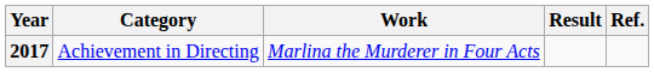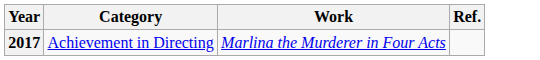 <table class="wikitable plainrowheaders sortable">
 <tr>
 <th>Year</th>
 <th>Category</th>
 <th>Work</th>
-<th>Result</th>
 <th class="unsortable">Ref.</th>
 </tr>
 <tr>
 <th>2017</th>
 <td><a href='#'>Achievement in Directing</a></td>
 <td><em><a href='#'>Marlina the Murderer in Four Acts</a></em></td>
-<td></td>
 <td align="center"></td>
 </tr>
 </table>
